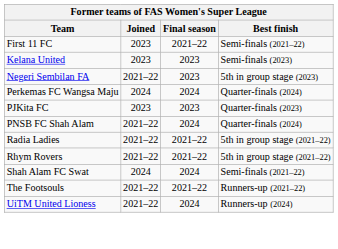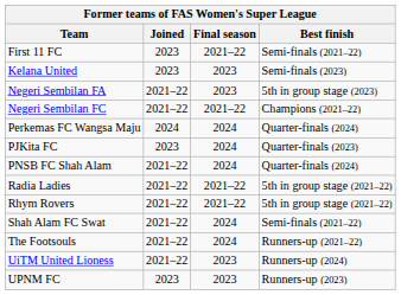 <table class="wikitable collapsible collapsed">
 <tr>
 <th colspan=4>Former teams of FAS Women's Super League</th>
 </tr>
 <tr>
 <th>Team</th>
 <th>Joined</th>
 <th>Final season</th>
 <th>Best finish</th>
 </tr>
 <tr>
 <td>First 11 FC</td>
 <td align=center>2023</td>
 <td align=center>2021–22</td>
 <td>Semi-finals <small>(2021–22)</small></td>
 </tr>
 <tr>
 <td><a href='#'>Kelana United</a></td>
 <td align=center>2023</td>
 <td align=center>2023</td>
 <td>Semi-finals <small>(2023)</small></td>
 </tr>
 <tr>
 <td><a href='#'>Negeri Sembilan FA</a></td>
 <td align=center>2021–22</td>
 <td align=center>2023</td>
 <td>5th in group stage <small>(2023)</small></td>
 </tr>
 <tr>
+<td><a href='#'>Negeri Sembilan FC</a></td>
+<td align=center>2021–22</td>
+<td align=center>2021–22</td>
+<td>Champions <small>(2021–22)</small></td>
+</tr>
+<tr>
 <td>Perkemas FC Wangsa Maju</td>
 <td align=center>2024</td>
 <td align=center>2024</td>
 <td>Quarter-finals <small>(2024)</small></td>
 </tr>
 <tr>
 <td>PJKita FC</td>
 <td align=center>2023</td>
-<td align=center>2023</td>
+<td align=center>2024</td>
 <td>Quarter-finals <small>(2023)</small></td>
 </tr>
 <tr>
 <td>PNSB FC Shah Alam</td>
 <td align=center>2021–22</td>
 <td align=center>2024</td>
 <td>Quarter-finals <small>(2024)</small></td>
 </tr>
 <tr>
 <td>Radia Ladies</td>
 <td align=center>2021–22</td>
 <td align=center>2021–22</td>
 <td>5th in group stage <small>(2021–22)</small></td>
 </tr>
 <tr>
 <td>Rhym Rovers</td>
 <td align=center>2021–22</td>
 <td align=center>2021–22</td>
 <td>5th in group stage <small>(2021–22)</small></td>
 </tr>
 <tr>
 <td>Shah Alam FC Swat</td>
-<td align=center>2024</td>
+<td align=center>2021–22</td>
 <td align=center>2024</td>
 <td>Semi-finals <small>(2021–22)</small></td>
 </tr>
 <tr>
 <td>The Footsouls</td>
 <td align=center>2021–22</td>
-<td align=center>2021–22</td>
+<td align=center>2024</td>
 <td>Runners-up <small>(2021–22)</small></td>
 </tr>
 <tr>
 <td><a href='#'>UiTM United Lioness</a></td>
 <td align=center>2021–22</td>
-<td align=center>2024</td>
+<td align=center>2023</td>
 <td>Runners-up <small>(2024)</small></td>
 </tr>
+<tr>
+<td>UPNM FC</td>
+<td align=center>2023</td>
+<td align=center>2023</td>
+<td>Runners-up <small>(2023)</small></td>
+</tr>
 </table>
